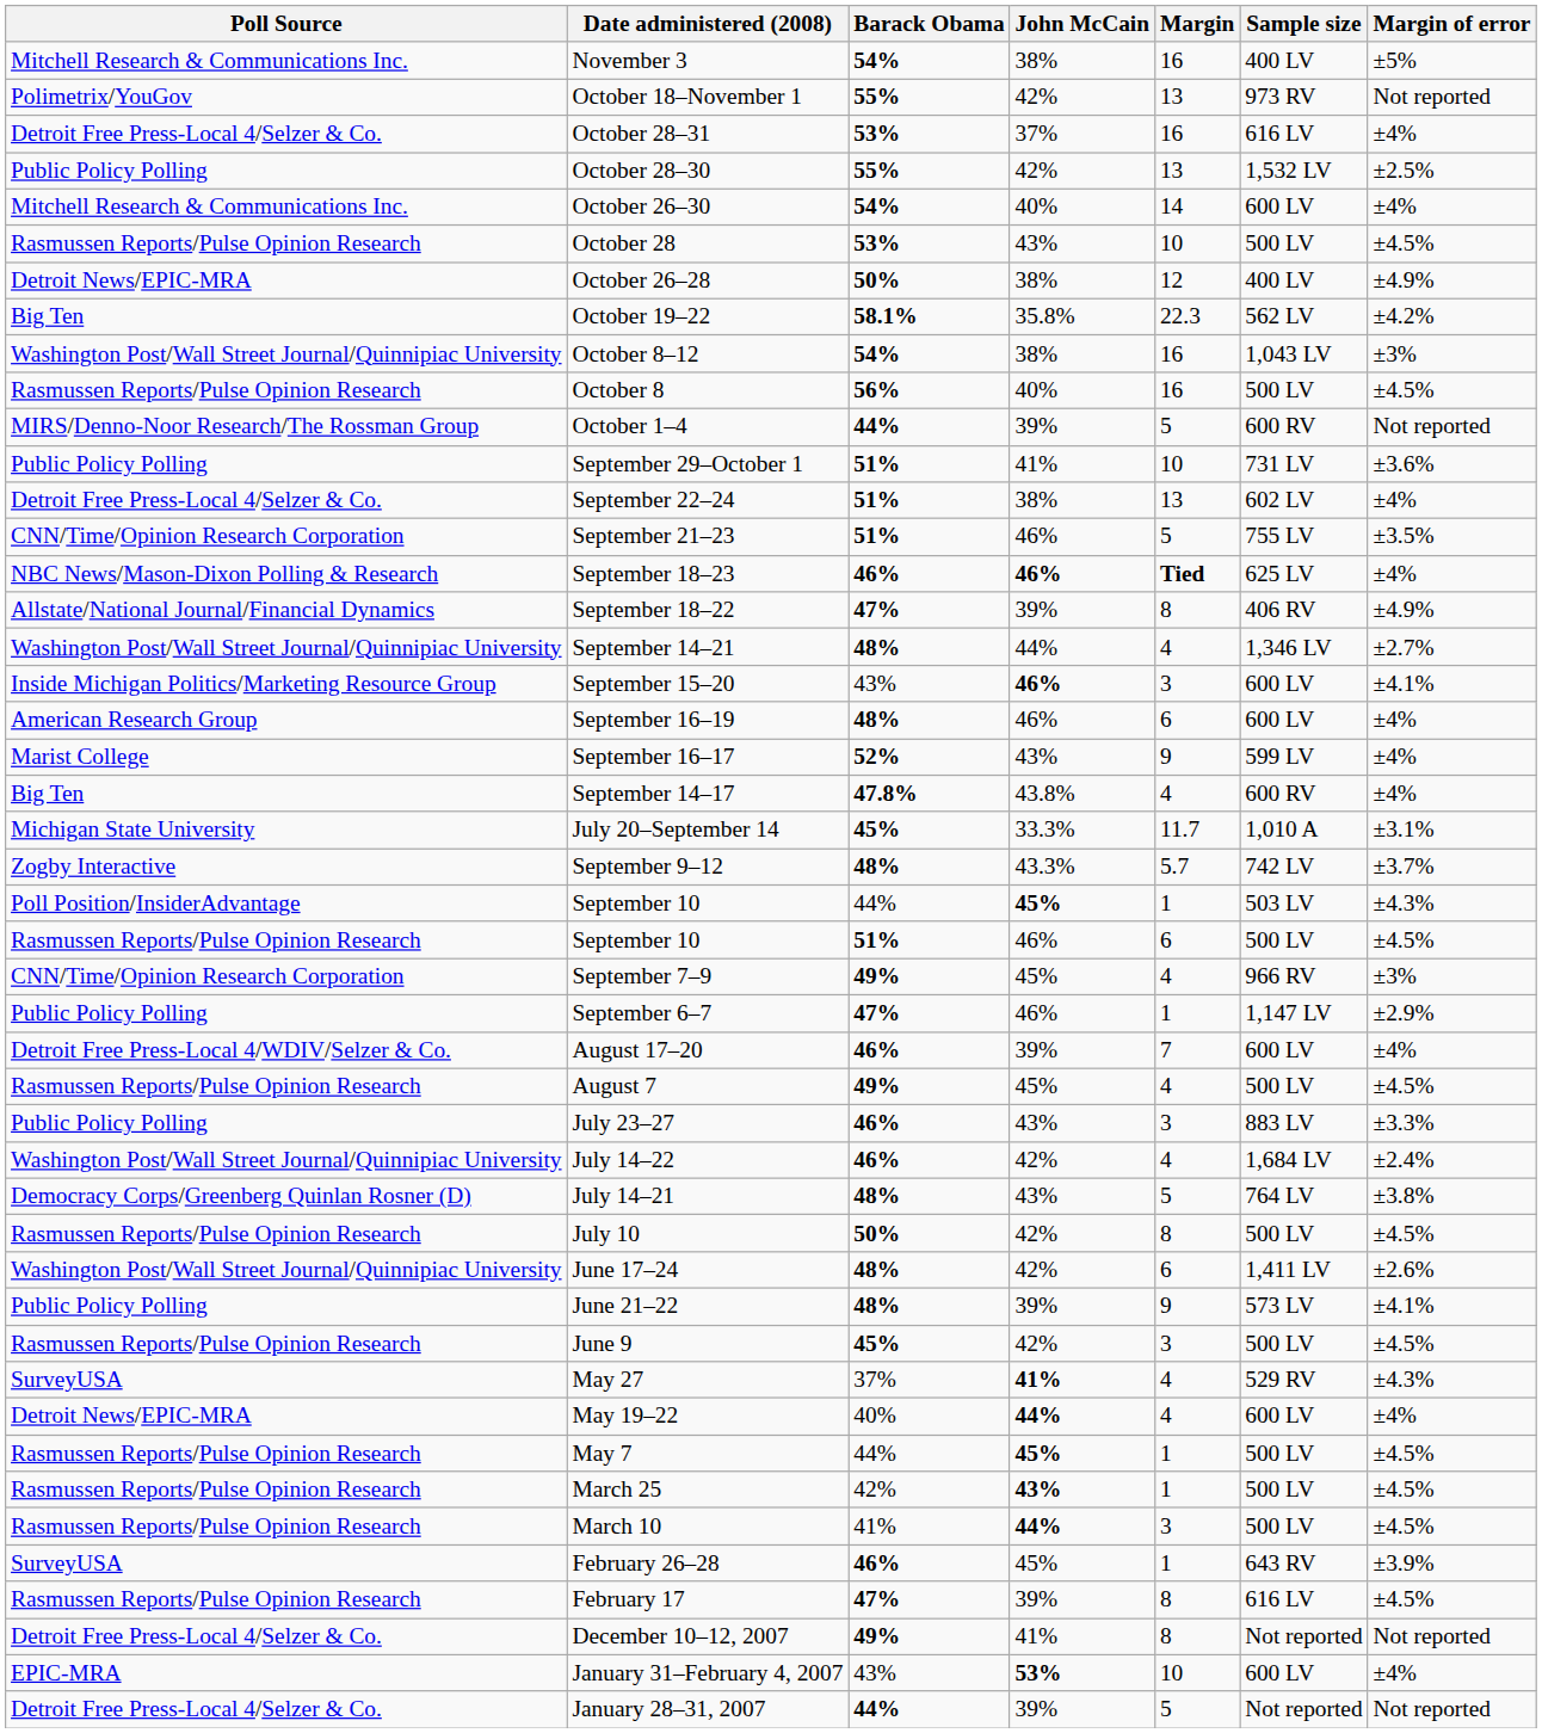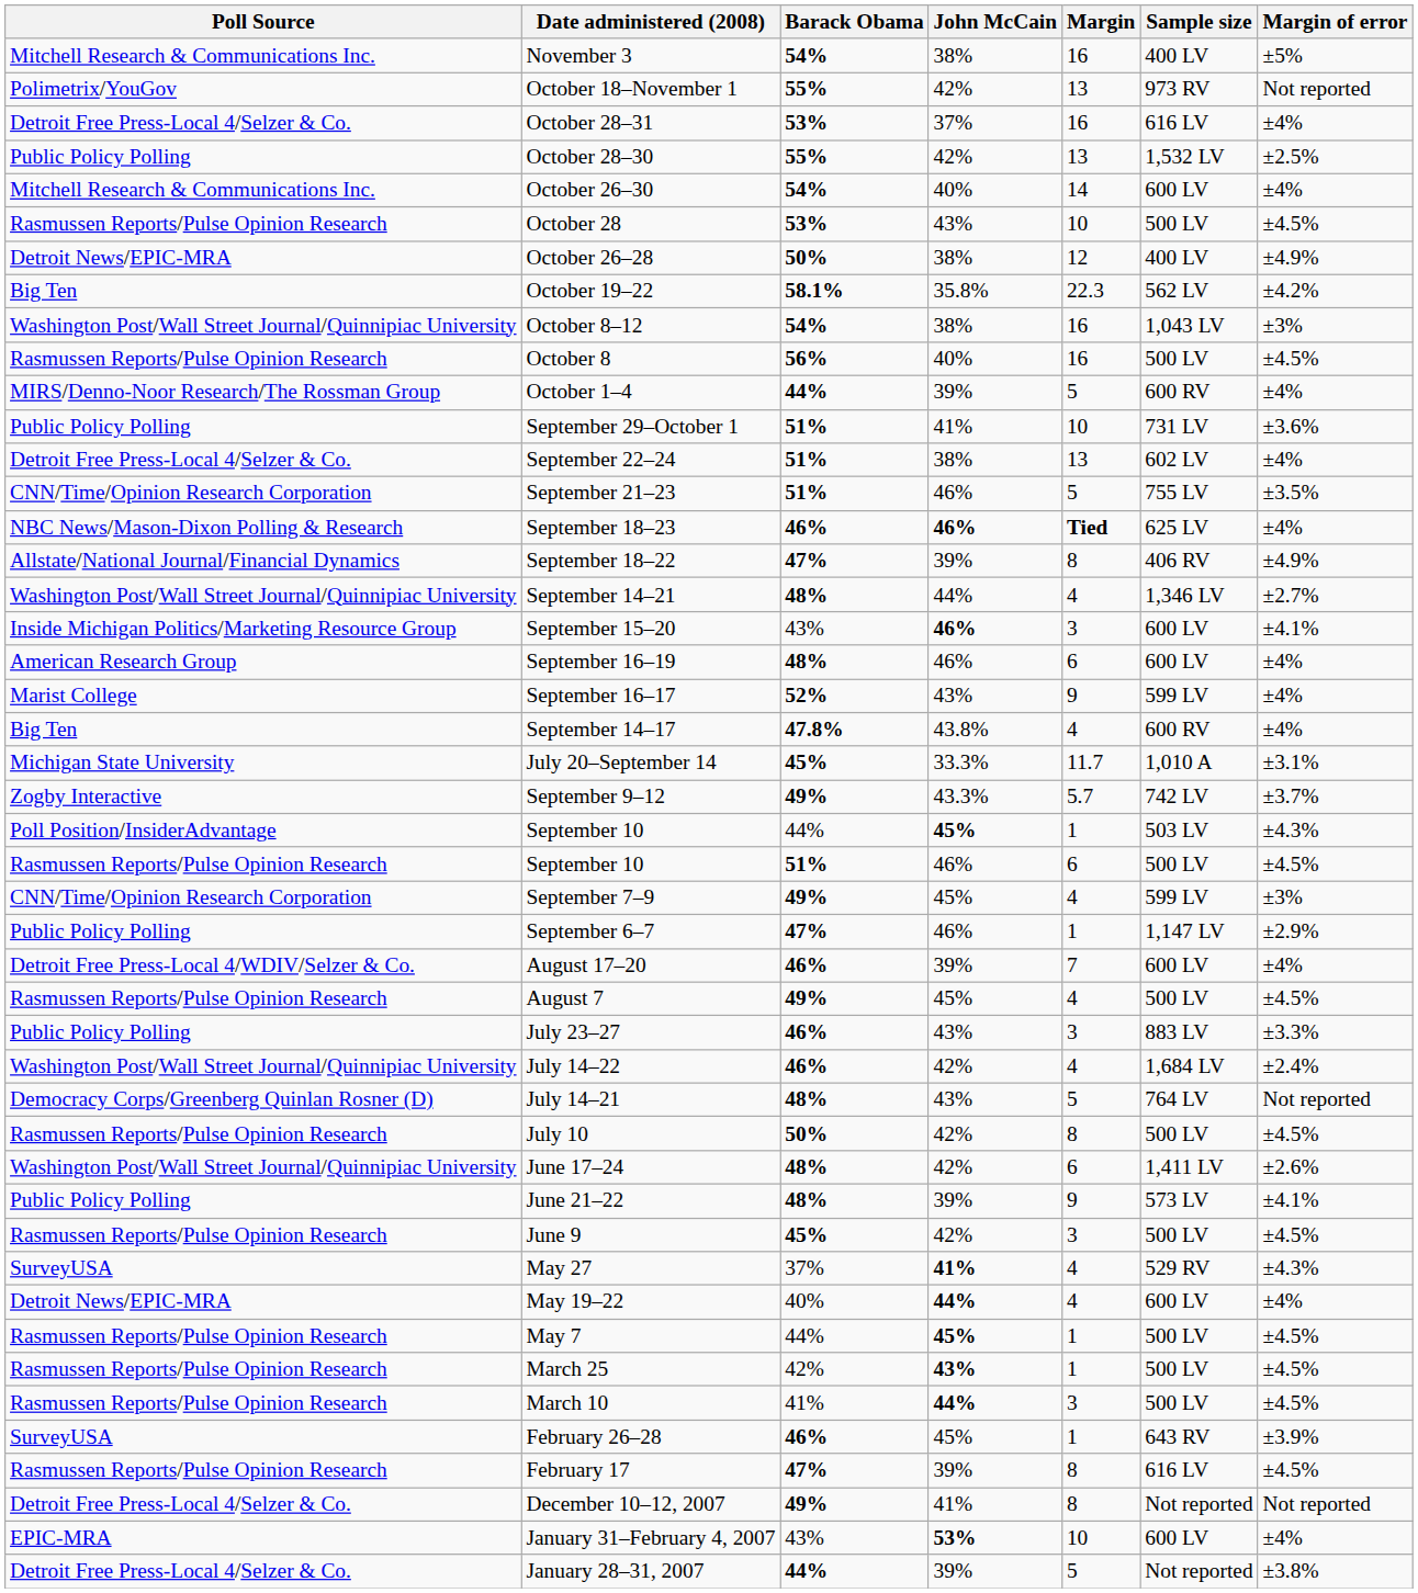 <table class="wikitable collapsible">
 <tr>
 <th>Poll Source</th>
 <th>Date administered (2008)</th>
 <th>Barack Obama</th>
 <th>John McCain</th>
 <th>Margin</th>
 <th>Sample size</th>
 <th>Margin of error</th>
 </tr>
 <tr>
 <td><a href='#'>Mitchell Research & Communications Inc.</a></td>
 <td>November 3</td>
 <td><strong>54%</strong></td>
 <td>38%</td>
 <td>16</td>
 <td>400 LV</td>
 <td>±5%</td>
 </tr>
 <tr>
 <td><a href='#'>Polimetrix</a>/<a href='#'>YouGov</a></td>
 <td>October 18–November 1</td>
 <td><strong>55%</strong></td>
 <td>42%</td>
 <td>13</td>
 <td>973 RV</td>
 <td>Not reported</td>
 </tr>
 <tr>
 <td><a href='#'>Detroit Free Press-Local 4</a>/<a href='#'>Selzer & Co.</a></td>
 <td>October 28–31</td>
 <td><strong>53%</strong></td>
 <td>37%</td>
 <td>16</td>
 <td>616 LV</td>
 <td>±4%</td>
 </tr>
 <tr>
 <td><a href='#'>Public Policy Polling</a></td>
 <td>October 28–30</td>
 <td><strong>55%</strong></td>
 <td>42%</td>
 <td>13</td>
 <td>1,532 LV</td>
 <td>±2.5%</td>
 </tr>
 <tr>
 <td><a href='#'>Mitchell Research & Communications Inc.</a></td>
 <td>October 26–30</td>
 <td><strong>54%</strong></td>
 <td>40%</td>
 <td>14</td>
 <td>600 LV</td>
 <td>±4%</td>
 </tr>
 <tr>
 <td><a href='#'>Rasmussen Reports</a>/<a href='#'>Pulse Opinion Research</a></td>
 <td>October 28</td>
 <td><strong>53%</strong></td>
 <td>43%</td>
 <td>10</td>
 <td>500 LV</td>
 <td>±4.5%</td>
 </tr>
 <tr>
 <td><a href='#'>Detroit News</a>/<a href='#'>EPIC-MRA</a></td>
 <td>October 26–28</td>
 <td><strong>50%</strong></td>
 <td>38%</td>
 <td>12</td>
 <td>400 LV</td>
 <td>±4.9%</td>
 </tr>
 <tr>
 <td><a href='#'>Big Ten</a></td>
 <td>October 19–22</td>
 <td><strong>58.1%</strong></td>
 <td>35.8%</td>
 <td>22.3</td>
 <td>562 LV</td>
 <td>±4.2%</td>
 </tr>
 <tr>
 <td><a href='#'>Washington Post</a>/<a href='#'>Wall Street Journal</a>/<a href='#'>Quinnipiac University</a></td>
 <td>October 8–12</td>
 <td><strong>54%</strong></td>
 <td>38%</td>
 <td>16</td>
 <td>1,043 LV</td>
 <td>±3%</td>
 </tr>
 <tr>
 <td><a href='#'>Rasmussen Reports</a>/<a href='#'>Pulse Opinion Research</a></td>
 <td>October 8</td>
 <td><strong>56%</strong></td>
 <td>40%</td>
 <td>16</td>
 <td>500 LV</td>
 <td>±4.5%</td>
 </tr>
 <tr>
 <td><a href='#'>MIRS</a>/<a href='#'>Denno-Noor Research</a>/<a href='#'>The Rossman Group</a></td>
 <td>October 1–4</td>
 <td><strong>44%</strong></td>
 <td>39%</td>
 <td>5</td>
 <td>600 RV</td>
-<td>Not reported</td>
+<td>±4%</td>
 </tr>
 <tr>
 <td><a href='#'>Public Policy Polling</a></td>
 <td>September 29–October 1</td>
 <td><strong>51%</strong></td>
 <td>41%</td>
 <td>10</td>
 <td>731 LV</td>
 <td>±3.6%</td>
 </tr>
 <tr>
 <td><a href='#'>Detroit Free Press-Local 4</a>/<a href='#'>Selzer & Co.</a></td>
 <td>September 22–24</td>
 <td><strong>51%</strong></td>
 <td>38%</td>
 <td>13</td>
 <td>602 LV</td>
 <td>±4%</td>
 </tr>
 <tr>
 <td><a href='#'>CNN</a>/<a href='#'>Time</a>/<a href='#'>Opinion Research Corporation</a></td>
 <td>September 21–23</td>
 <td><strong>51%</strong></td>
 <td>46%</td>
 <td>5</td>
 <td>755 LV</td>
 <td>±3.5%</td>
 </tr>
 <tr>
 <td><a href='#'>NBC News</a>/<a href='#'>Mason-Dixon Polling & Research</a></td>
 <td>September 18–23</td>
 <td><strong>46%</strong></td>
 <td><strong>46%</strong></td>
 <td><strong>Tied</strong></td>
 <td>625 LV</td>
 <td>±4%</td>
 </tr>
 <tr>
 <td><a href='#'>Allstate</a>/<a href='#'>National Journal</a>/<a href='#'>Financial Dynamics</a></td>
 <td>September 18–22</td>
 <td><strong>47%</strong></td>
 <td>39%</td>
 <td>8</td>
 <td>406 RV</td>
 <td>±4.9%</td>
 </tr>
 <tr>
 <td><a href='#'>Washington Post</a>/<a href='#'>Wall Street Journal</a>/<a href='#'>Quinnipiac University</a></td>
 <td>September 14–21</td>
 <td><strong>48%</strong></td>
 <td>44%</td>
 <td>4</td>
 <td>1,346 LV</td>
 <td>±2.7%</td>
 </tr>
 <tr>
 <td><a href='#'>Inside Michigan Politics</a>/<a href='#'>Marketing Resource Group</a></td>
 <td>September 15–20</td>
 <td>43%</td>
 <td><strong>46%</strong></td>
 <td>3</td>
 <td>600 LV</td>
 <td>±4.1%</td>
 </tr>
 <tr>
 <td><a href='#'>American Research Group</a></td>
 <td>September 16–19</td>
 <td><strong>48%</strong></td>
 <td>46%</td>
 <td>6</td>
 <td>600 LV</td>
 <td>±4%</td>
 </tr>
 <tr>
 <td><a href='#'>Marist College</a></td>
 <td>September 16–17</td>
 <td><strong>52%</strong></td>
 <td>43%</td>
 <td>9</td>
 <td>599 LV</td>
 <td>±4%</td>
 </tr>
 <tr>
 <td><a href='#'>Big Ten</a></td>
 <td>September 14–17</td>
 <td><strong>47.8%</strong></td>
 <td>43.8%</td>
 <td>4</td>
 <td>600 RV</td>
 <td>±4%</td>
 </tr>
 <tr>
 <td><a href='#'>Michigan State University</a></td>
 <td>July 20–September 14</td>
 <td><strong>45%</strong></td>
 <td>33.3%</td>
 <td>11.7</td>
 <td>1,010 A</td>
 <td>±3.1%</td>
 </tr>
 <tr>
 <td><a href='#'>Zogby Interactive</a></td>
 <td>September 9–12</td>
-<td><strong>48%</strong></td>
+<td><strong>49%</strong></td>
 <td>43.3%</td>
 <td>5.7</td>
 <td>742 LV</td>
 <td>±3.7%</td>
 </tr>
 <tr>
 <td><a href='#'>Poll Position</a>/<a href='#'>InsiderAdvantage</a></td>
 <td>September 10</td>
 <td>44%</td>
 <td><strong>45%</strong></td>
 <td>1</td>
 <td>503 LV</td>
 <td>±4.3%</td>
 </tr>
 <tr>
 <td><a href='#'>Rasmussen Reports</a>/<a href='#'>Pulse Opinion Research</a></td>
 <td>September 10</td>
 <td><strong>51%</strong></td>
 <td>46%</td>
 <td>6</td>
 <td>500 LV</td>
 <td>±4.5%</td>
 </tr>
 <tr>
 <td><a href='#'>CNN</a>/<a href='#'>Time</a>/<a href='#'>Opinion Research Corporation</a></td>
 <td>September 7–9</td>
 <td><strong>49%</strong></td>
 <td>45%</td>
 <td>4</td>
-<td>966 RV</td>
+<td>599 LV</td>
 <td>±3%</td>
 </tr>
 <tr>
 <td><a href='#'>Public Policy Polling</a></td>
 <td>September 6–7</td>
 <td><strong>47%</strong></td>
 <td>46%</td>
 <td>1</td>
 <td>1,147 LV</td>
 <td>±2.9%</td>
 </tr>
 <tr>
 <td><a href='#'>Detroit Free Press-Local 4</a>/<a href='#'>WDIV</a>/<a href='#'>Selzer & Co.</a></td>
 <td>August 17–20</td>
 <td><strong>46%</strong></td>
 <td>39%</td>
 <td>7</td>
 <td>600 LV</td>
 <td>±4%</td>
 </tr>
 <tr>
 <td><a href='#'>Rasmussen Reports</a>/<a href='#'>Pulse Opinion Research</a></td>
 <td>August 7</td>
 <td><strong>49%</strong></td>
 <td>45%</td>
 <td>4</td>
 <td>500 LV</td>
 <td>±4.5%</td>
 </tr>
 <tr>
 <td><a href='#'>Public Policy Polling</a></td>
 <td>July 23–27</td>
 <td><strong>46%</strong></td>
 <td>43%</td>
 <td>3</td>
 <td>883 LV</td>
 <td>±3.3%</td>
 </tr>
 <tr>
 <td><a href='#'>Washington Post</a>/<a href='#'>Wall Street Journal</a>/<a href='#'>Quinnipiac University</a></td>
 <td>July 14–22</td>
 <td><strong>46%</strong></td>
 <td>42%</td>
 <td>4</td>
 <td>1,684 LV</td>
 <td>±2.4%</td>
 </tr>
 <tr>
 <td><a href='#'>Democracy Corps</a>/<a href='#'>Greenberg Quinlan Rosner (D)</a></td>
 <td>July 14–21</td>
 <td><strong>48%</strong></td>
 <td>43%</td>
 <td>5</td>
 <td>764 LV</td>
-<td>±3.8%</td>
+<td>Not reported</td>
 </tr>
 <tr>
 <td><a href='#'>Rasmussen Reports</a>/<a href='#'>Pulse Opinion Research</a></td>
 <td>July 10</td>
 <td><strong>50%</strong></td>
 <td>42%</td>
 <td>8</td>
 <td>500 LV</td>
 <td>±4.5%</td>
 </tr>
 <tr>
 <td><a href='#'>Washington Post</a>/<a href='#'>Wall Street Journal</a>/<a href='#'>Quinnipiac University</a></td>
 <td>June 17–24</td>
 <td><strong>48%</strong></td>
 <td>42%</td>
 <td>6</td>
 <td>1,411 LV</td>
 <td>±2.6%</td>
 </tr>
 <tr>
 <td><a href='#'>Public Policy Polling</a></td>
 <td>June 21–22</td>
 <td><strong>48%</strong></td>
 <td>39%</td>
 <td>9</td>
 <td>573 LV</td>
 <td>±4.1%</td>
 </tr>
 <tr>
 <td><a href='#'>Rasmussen Reports</a>/<a href='#'>Pulse Opinion Research</a></td>
 <td>June 9</td>
 <td><strong>45%</strong></td>
 <td>42%</td>
 <td>3</td>
 <td>500 LV</td>
 <td>±4.5%</td>
 </tr>
 <tr>
 <td><a href='#'>SurveyUSA</a></td>
 <td>May 27</td>
 <td>37%</td>
 <td><strong>41%</strong></td>
 <td>4</td>
 <td>529 RV</td>
 <td>±4.3%</td>
 </tr>
 <tr>
 <td><a href='#'>Detroit News</a>/<a href='#'>EPIC-MRA</a></td>
 <td>May 19–22</td>
 <td>40%</td>
 <td><strong>44%</strong></td>
 <td>4</td>
 <td>600 LV</td>
 <td>±4%</td>
 </tr>
 <tr>
 <td><a href='#'>Rasmussen Reports</a>/<a href='#'>Pulse Opinion Research</a></td>
 <td>May 7</td>
 <td>44%</td>
 <td><strong>45%</strong></td>
 <td>1</td>
 <td>500 LV</td>
 <td>±4.5%</td>
 </tr>
 <tr>
 <td><a href='#'>Rasmussen Reports</a>/<a href='#'>Pulse Opinion Research</a></td>
 <td>March 25</td>
 <td>42%</td>
 <td><strong>43%</strong></td>
 <td>1</td>
 <td>500 LV</td>
 <td>±4.5%</td>
 </tr>
 <tr>
 <td><a href='#'>Rasmussen Reports</a>/<a href='#'>Pulse Opinion Research</a></td>
 <td>March 10</td>
 <td>41%</td>
 <td><strong>44%</strong></td>
 <td>3</td>
 <td>500 LV</td>
 <td>±4.5%</td>
 </tr>
 <tr>
 <td><a href='#'>SurveyUSA</a></td>
 <td>February 26–28</td>
 <td><strong>46%</strong></td>
 <td>45%</td>
 <td>1</td>
 <td>643 RV</td>
 <td>±3.9%</td>
 </tr>
 <tr>
 <td><a href='#'>Rasmussen Reports</a>/<a href='#'>Pulse Opinion Research</a></td>
 <td>February 17</td>
 <td><strong>47%</strong></td>
 <td>39%</td>
 <td>8</td>
 <td>616 LV</td>
 <td>±4.5%</td>
 </tr>
 <tr>
 <td><a href='#'>Detroit Free Press-Local 4</a>/<a href='#'>Selzer & Co.</a></td>
 <td>December 10–12, 2007</td>
 <td><strong>49%</strong></td>
 <td>41%</td>
 <td>8</td>
 <td>Not reported</td>
 <td>Not reported</td>
 </tr>
 <tr>
 <td><a href='#'>EPIC-MRA</a></td>
 <td>January 31–February 4, 2007</td>
 <td>43%</td>
 <td><strong>53%</strong></td>
 <td>10</td>
 <td>600 LV</td>
 <td>±4%</td>
 </tr>
 <tr>
 <td><a href='#'>Detroit Free Press-Local 4</a>/<a href='#'>Selzer & Co.</a></td>
 <td>January 28–31, 2007</td>
 <td><strong>44%</strong></td>
 <td>39%</td>
 <td>5</td>
 <td>Not reported</td>
-<td>Not reported</td>
+<td>±3.8%</td>
 </tr>
 </table>
